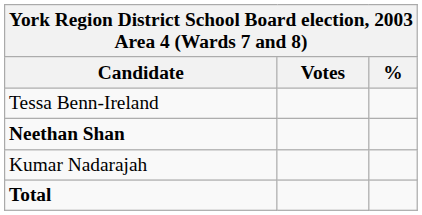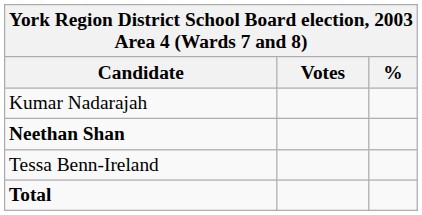 <table class="wikitable collapsible" border="1" style="text-align:right;">
 <tr>
 <th align=center colspan=3>York Region District School Board election, 2003<br>Area 4 (Wards 7 and 8)</th>
 </tr>
 <tr>
 <th align=left>Candidate</th>
 <th align=left>Votes</th>
 <th align=left>%</th>
 </tr>
 <tr>
-<td align=left>Tessa Benn-Ireland</td>
+<td align=left>Kumar Nadarajah</td>
 <td></td>
 <td></td>
 </tr>
 <tr>
 <td align=left><strong>Neethan Shan</strong></td>
 <td></td>
 <td></td>
 </tr>
 <tr>
-<td align=left>Kumar Nadarajah</td>
+<td align=left>Tessa Benn-Ireland</td>
 <td></td>
 <td></td>
 </tr>
 <tr style="font-weight:bold">
 <td align=left>Total</td>
 <td></td>
 <td></td>
 </tr>
 </table>
